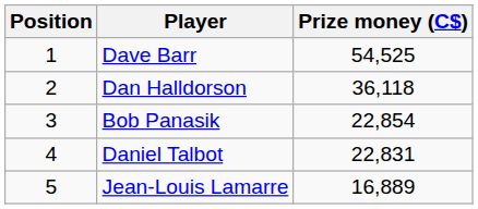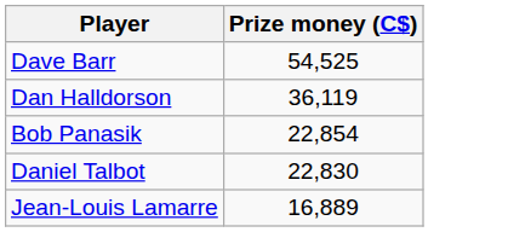 <table class=wikitable>
 <tr>
-<th>Position</th>
 <th>Player</th>
 <th>Prize money (<a href='#'>C$</a>)</th>
 </tr>
 <tr>
-<td align=center>1</td>
 <td> <a href='#'>Dave Barr</a></td>
 <td align=center>54,525</td>
 </tr>
 <tr>
-<td align=center>2</td>
 <td> <a href='#'>Dan Halldorson</a></td>
-<td align=center>36,118</td>
+<td align=center>36,119</td>
 </tr>
 <tr>
-<td align=center>3</td>
 <td> <a href='#'>Bob Panasik</a></td>
 <td align=center>22,854</td>
 </tr>
 <tr>
-<td align=center>4</td>
 <td> <a href='#'>Daniel Talbot</a></td>
-<td align=center>22,831</td>
+<td align=center>22,830</td>
 </tr>
 <tr>
-<td align=center>5</td>
 <td> <a href='#'>Jean-Louis Lamarre</a></td>
 <td align=center>16,889</td>
 </tr>
 </table>
